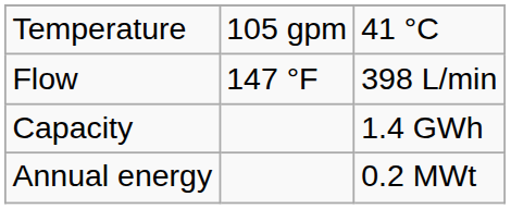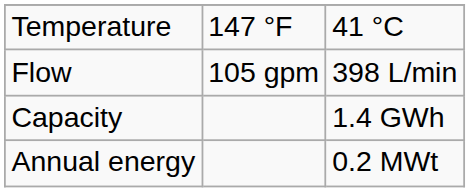 <table class="wikitable">
 <tr>
 </tr>
 <tr>
 <td>Temperature</td>
-<td>105 gpm</td>
+<td>147 °F</td>
 <td>41 °C</td>
 </tr>
 <tr>
 <td>Flow</td>
-<td>147 °F</td>
+<td>105 gpm</td>
 <td>398 L/min</td>
 </tr>
 <tr>
 <td>Capacity</td>
 <td></td>
 <td>1.4 GWh</td>
 </tr>
 <tr>
 <td>Annual energy</td>
 <td></td>
 <td>0.2 MWt</td>
 </tr>
 </table>
